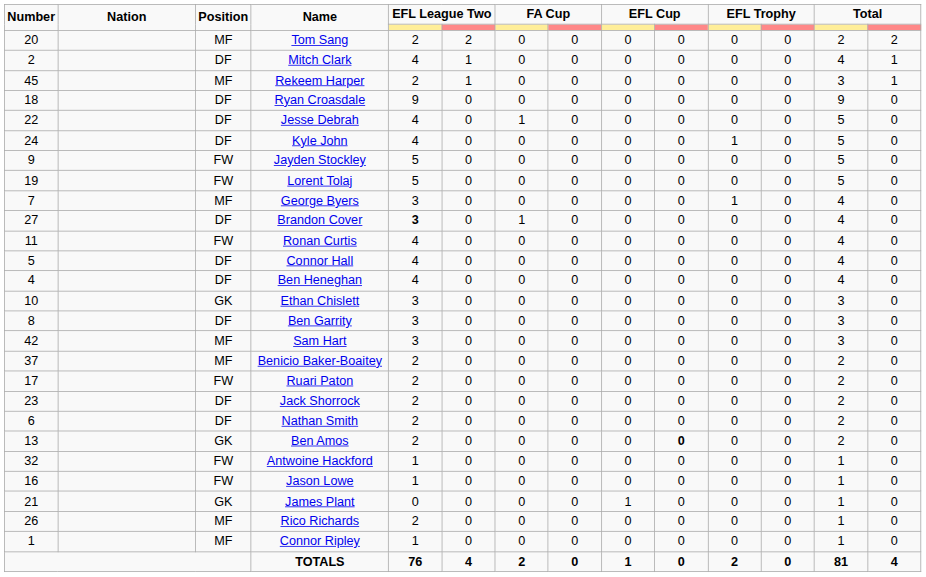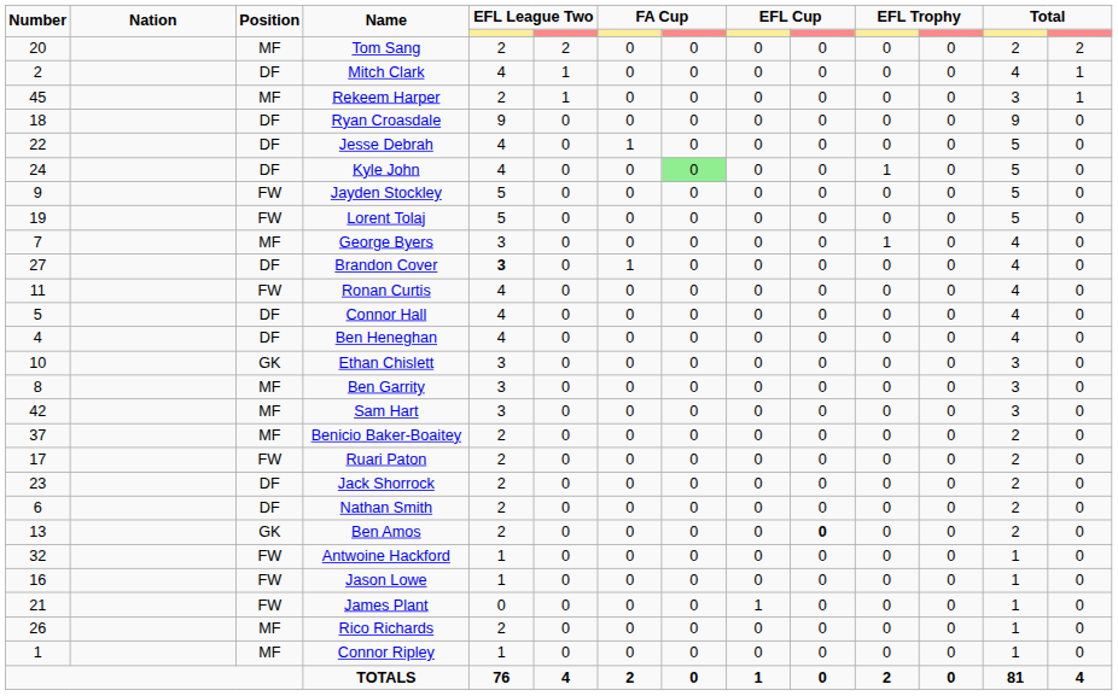 <table class="wikitable" style="font-size: 100%; text-align: center;">
 <tr>
 <td rowspan="2" width="60" align="center"><strong>Number</strong></td>
 <td rowspan="2" width="15%" align="center"><strong>Nation</strong></td>
 <td rowspan="2" width="60" align="center"><strong>Position</strong></td>
 <td rowspan="2" width="15%" align="center"><strong>Name</strong></td>
 <td colspan="2" align="center"><strong>EFL League Two</strong></td>
 <td colspan="2" align="center"><strong>FA Cup</strong></td>
 <td colspan="2" align="center"><strong>EFL Cup</strong></td>
 <td colspan="2" align="center"><strong>EFL Trophy</strong></td>
 <td colspan="2" align="center"><strong>Total</strong></td>
 </tr>
 <tr>
 <th width=60 style="background: #FFEE99"></th>
 <th width=60 style="background: #FF8888"></th>
 <th width=60 style="background: #FFEE99"></th>
 <th width=60 style="background: #FF8888"></th>
 <th width=60 style="background: #FFEE99"></th>
 <th width=60 style="background: #FF8888"></th>
 <th width=60 style="background: #FFEE99"></th>
 <th width=60 style="background: #FF8888"></th>
 <th width=60 style="background: #FFEE99"></th>
 <th width=60 style="background: #FF8888"></th>
 </tr>
 <tr>
 <td>20</td>
 <td></td>
 <td>MF</td>
 <td><a href='#'>Tom Sang</a></td>
 <td>2</td>
 <td>2</td>
 <td>0</td>
 <td>0</td>
 <td>0</td>
 <td>0</td>
 <td>0</td>
 <td>0</td>
 <td>2</td>
 <td>2</td>
 </tr>
 <tr>
 <td>2</td>
 <td></td>
 <td>DF</td>
 <td><a href='#'>Mitch Clark</a></td>
 <td>4</td>
 <td>1</td>
 <td>0</td>
 <td>0</td>
 <td>0</td>
 <td>0</td>
 <td>0</td>
 <td>0</td>
 <td>4</td>
 <td>1</td>
 </tr>
 <tr>
 <td>45</td>
 <td></td>
 <td>MF</td>
 <td><a href='#'>Rekeem Harper</a></td>
 <td>2</td>
 <td>1</td>
 <td>0</td>
 <td>0</td>
 <td>0</td>
 <td>0</td>
 <td>0</td>
 <td>0</td>
 <td>3</td>
 <td>1</td>
 </tr>
 <tr>
 <td>18</td>
 <td></td>
 <td>DF</td>
 <td><a href='#'>Ryan Croasdale</a></td>
 <td>9</td>
 <td>0</td>
 <td>0</td>
 <td>0</td>
 <td>0</td>
 <td>0</td>
 <td>0</td>
 <td>0</td>
 <td>9</td>
 <td>0</td>
 </tr>
 <tr>
 <td>22</td>
 <td></td>
 <td>DF</td>
 <td><a href='#'>Jesse Debrah</a></td>
 <td>4</td>
 <td>0</td>
 <td>1</td>
 <td>0</td>
 <td>0</td>
 <td>0</td>
 <td>0</td>
 <td>0</td>
 <td>5</td>
 <td>0</td>
 </tr>
 <tr>
 <td>24</td>
 <td></td>
 <td>DF</td>
 <td><a href='#'>Kyle John</a></td>
 <td>4</td>
 <td>0</td>
 <td>0</td>
-<td>0</td>
+<td style="background: lightgreen;">0</td>
 <td>0</td>
 <td>0</td>
 <td>1</td>
 <td>0</td>
 <td>5</td>
 <td>0</td>
 </tr>
 <tr>
 <td>9</td>
 <td></td>
 <td>FW</td>
 <td><a href='#'>Jayden Stockley</a></td>
 <td>5</td>
 <td>0</td>
 <td>0</td>
 <td>0</td>
 <td>0</td>
 <td>0</td>
 <td>0</td>
 <td>0</td>
 <td>5</td>
 <td>0</td>
 </tr>
 <tr>
 <td>19</td>
 <td></td>
 <td>FW</td>
 <td><a href='#'>Lorent Tolaj</a></td>
 <td>5</td>
 <td>0</td>
 <td>0</td>
 <td>0</td>
 <td>0</td>
 <td>0</td>
 <td>0</td>
 <td>0</td>
 <td>5</td>
 <td>0</td>
 </tr>
 <tr>
 <td>7</td>
 <td></td>
 <td>MF</td>
 <td><a href='#'>George Byers</a></td>
 <td>3</td>
 <td>0</td>
 <td>0</td>
 <td>0</td>
 <td>0</td>
 <td>0</td>
 <td>1</td>
 <td>0</td>
 <td>4</td>
 <td>0</td>
 </tr>
 <tr>
 <td>27</td>
 <td></td>
 <td>DF</td>
 <td><a href='#'>Brandon Cover</a></td>
 <td><strong>3</strong></td>
 <td>0</td>
 <td>1</td>
 <td>0</td>
 <td>0</td>
 <td>0</td>
 <td>0</td>
 <td>0</td>
 <td>4</td>
 <td>0</td>
 </tr>
 <tr>
 <td>11</td>
 <td></td>
 <td>FW</td>
 <td><a href='#'>Ronan Curtis</a></td>
 <td>4</td>
 <td>0</td>
 <td>0</td>
 <td>0</td>
 <td>0</td>
 <td>0</td>
 <td>0</td>
 <td>0</td>
 <td>4</td>
 <td>0</td>
 </tr>
 <tr>
 <td>5</td>
 <td></td>
 <td>DF</td>
 <td><a href='#'>Connor Hall</a></td>
 <td>4</td>
 <td>0</td>
 <td>0</td>
 <td>0</td>
 <td>0</td>
 <td>0</td>
 <td>0</td>
 <td>0</td>
 <td>4</td>
 <td>0</td>
 </tr>
 <tr>
 <td>4</td>
 <td></td>
 <td>DF</td>
 <td><a href='#'>Ben Heneghan</a></td>
 <td>4</td>
 <td>0</td>
 <td>0</td>
 <td>0</td>
 <td>0</td>
 <td>0</td>
 <td>0</td>
 <td>0</td>
 <td>4</td>
 <td>0</td>
 </tr>
 <tr>
 <td>10</td>
 <td></td>
 <td>GK</td>
 <td><a href='#'>Ethan Chislett</a></td>
 <td>3</td>
 <td>0</td>
 <td>0</td>
 <td>0</td>
 <td>0</td>
 <td>0</td>
 <td>0</td>
 <td>0</td>
 <td>3</td>
 <td>0</td>
 </tr>
 <tr>
 <td>8</td>
 <td></td>
-<td>DF</td>
+<td>MF</td>
 <td><a href='#'>Ben Garrity</a></td>
 <td>3</td>
 <td>0</td>
 <td>0</td>
 <td>0</td>
 <td>0</td>
 <td>0</td>
 <td>0</td>
 <td>0</td>
 <td>3</td>
 <td>0</td>
 </tr>
 <tr>
 <td>42</td>
 <td></td>
 <td>MF</td>
 <td><a href='#'>Sam Hart</a></td>
 <td>3</td>
 <td>0</td>
 <td>0</td>
 <td>0</td>
 <td>0</td>
 <td>0</td>
 <td>0</td>
 <td>0</td>
 <td>3</td>
 <td>0</td>
 </tr>
 <tr>
 <td>37</td>
 <td></td>
 <td>MF</td>
 <td><a href='#'>Benicio Baker-Boaitey</a></td>
 <td>2</td>
 <td>0</td>
 <td>0</td>
 <td>0</td>
 <td>0</td>
 <td>0</td>
 <td>0</td>
 <td>0</td>
 <td>2</td>
 <td>0</td>
 </tr>
 <tr>
 <td>17</td>
 <td></td>
 <td>FW</td>
 <td><a href='#'>Ruari Paton</a></td>
 <td>2</td>
 <td>0</td>
 <td>0</td>
 <td>0</td>
 <td>0</td>
 <td>0</td>
 <td>0</td>
 <td>0</td>
 <td>2</td>
 <td>0</td>
 </tr>
 <tr>
 <td>23</td>
 <td></td>
 <td>DF</td>
 <td><a href='#'>Jack Shorrock</a></td>
 <td>2</td>
 <td>0</td>
 <td>0</td>
 <td>0</td>
 <td>0</td>
 <td>0</td>
 <td>0</td>
 <td>0</td>
 <td>2</td>
 <td>0</td>
 </tr>
 <tr>
 <td>6</td>
 <td></td>
 <td>DF</td>
 <td><a href='#'>Nathan Smith</a></td>
 <td>2</td>
 <td>0</td>
 <td>0</td>
 <td>0</td>
 <td>0</td>
 <td>0</td>
 <td>0</td>
 <td>0</td>
 <td>2</td>
 <td>0</td>
 </tr>
 <tr>
 <td>13</td>
 <td></td>
 <td>GK</td>
 <td><a href='#'>Ben Amos</a></td>
 <td>2</td>
 <td>0</td>
 <td>0</td>
 <td>0</td>
 <td>0</td>
 <td><strong>0</strong></td>
 <td>0</td>
 <td>0</td>
 <td>2</td>
 <td>0</td>
 </tr>
 <tr>
 <td>32</td>
 <td></td>
 <td>FW</td>
 <td><a href='#'>Antwoine Hackford</a></td>
 <td>1</td>
 <td>0</td>
 <td>0</td>
 <td>0</td>
 <td>0</td>
 <td>0</td>
 <td>0</td>
 <td>0</td>
 <td>1</td>
 <td>0</td>
 </tr>
 <tr>
 <td>16</td>
 <td></td>
 <td>FW</td>
 <td><a href='#'>Jason Lowe</a></td>
 <td>1</td>
 <td>0</td>
 <td>0</td>
 <td>0</td>
 <td>0</td>
 <td>0</td>
 <td>0</td>
 <td>0</td>
 <td>1</td>
 <td>0</td>
 </tr>
 <tr>
 <td>21</td>
 <td></td>
-<td>GK</td>
+<td>FW</td>
 <td><a href='#'>James Plant</a></td>
 <td>0</td>
 <td>0</td>
 <td>0</td>
 <td>0</td>
 <td>1</td>
 <td>0</td>
 <td>0</td>
 <td>0</td>
 <td>1</td>
 <td>0</td>
 </tr>
 <tr>
 <td>26</td>
 <td></td>
 <td>MF</td>
 <td><a href='#'>Rico Richards</a></td>
 <td>2</td>
 <td>0</td>
 <td>0</td>
 <td>0</td>
 <td>0</td>
 <td>0</td>
 <td>0</td>
 <td>0</td>
 <td>1</td>
 <td>0</td>
 </tr>
 <tr>
 <td>1</td>
 <td></td>
 <td>MF</td>
 <td><a href='#'>Connor Ripley</a></td>
 <td>1</td>
 <td>0</td>
 <td>0</td>
 <td>0</td>
 <td>0</td>
 <td>0</td>
 <td>0</td>
 <td>0</td>
 <td>1</td>
 <td>0</td>
 </tr>
 <tr>
 <td colspan="3"></td>
 <td><strong>TOTALS</strong></td>
 <td><strong>76</strong></td>
 <td><strong>4</strong></td>
 <td><strong>2</strong></td>
 <td><strong>0</strong></td>
 <td><strong>1</strong></td>
 <td><strong>0</strong></td>
 <td><strong>2</strong></td>
 <td><strong>0</strong></td>
 <td><strong>81</strong></td>
 <td><strong>4</strong></td>
 </tr>
 </table>
